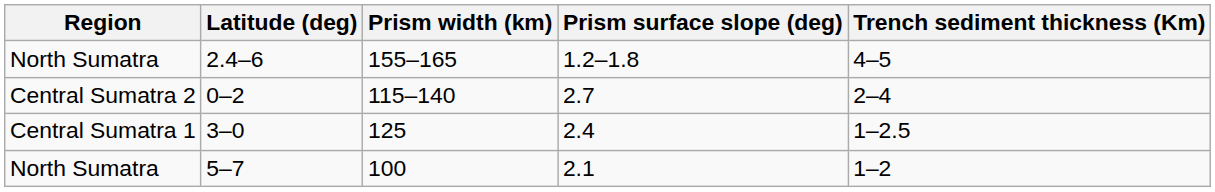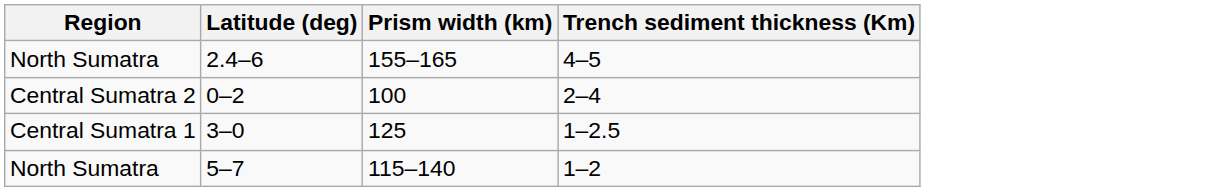 <table class="wikitable">
 <tr>
 <th>Region</th>
 <th>Latitude (deg)</th>
 <th>Prism width (km)</th>
-<th>Prism surface slope (deg)</th>
 <th>Trench sediment thickness (Km)</th>
 </tr>
 <tr>
 <td>North Sumatra</td>
 <td>2.4–6</td>
 <td>155–165</td>
-<td>1.2–1.8</td>
 <td>4–5</td>
 </tr>
 <tr>
 <td>Central Sumatra 2</td>
 <td>0–2</td>
-<td>115–140</td>
-<td>2.7</td>
+<td>100</td>
 <td>2–4</td>
 </tr>
 <tr>
 <td>Central Sumatra 1</td>
 <td>3–0</td>
 <td>125</td>
-<td>2.4</td>
 <td>1–2.5</td>
 </tr>
 <tr>
 <td>North Sumatra</td>
 <td>5–7</td>
-<td>100</td>
-<td>2.1</td>
+<td>115–140</td>
 <td>1–2</td>
 </tr>
 </table>
